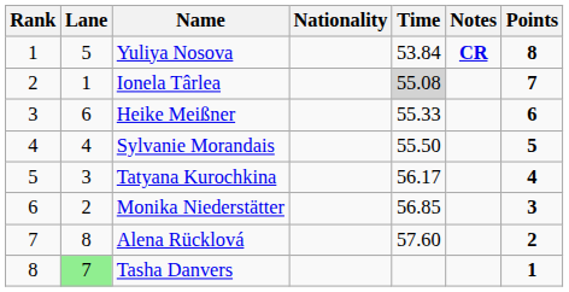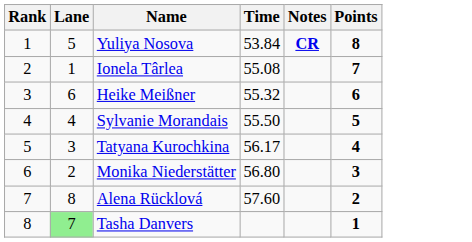 <table class="wikitable sortable" style="text-align:center">
 <tr>
 <th>Rank</th>
 <th>Lane</th>
 <th>Name</th>
-<th>Nationality</th>
 <th>Time</th>
 <th>Notes</th>
 <th>Points</th>
 </tr>
 <tr>
 <td>1</td>
 <td>5</td>
 <td align=left><a href='#'>Yuliya Nosova</a></td>
-<td align=left></td>
 <td>53.84</td>
 <td><strong><a href='#'>CR</a></strong></td>
 <td><strong>8</strong></td>
 </tr>
 <tr>
 <td>2</td>
 <td>1</td>
 <td align=left><a href='#'>Ionela Târlea</a></td>
-<td align=left></td>
-<td style="background: lightgrey;">55.08</td>
+<td>55.08</td>
 <td></td>
 <td><strong>7</strong></td>
 </tr>
 <tr>
 <td>3</td>
 <td>6</td>
 <td align=left><a href='#'>Heike Meißner</a></td>
-<td align=left></td>
-<td>55.33</td>
+<td>55.32</td>
 <td></td>
 <td><strong>6</strong></td>
 </tr>
 <tr>
 <td>4</td>
 <td>4</td>
 <td align=left><a href='#'>Sylvanie Morandais</a></td>
-<td align=left></td>
 <td>55.50</td>
 <td></td>
 <td><strong>5</strong></td>
 </tr>
 <tr>
 <td>5</td>
 <td>3</td>
 <td align=left><a href='#'>Tatyana Kurochkina</a></td>
-<td align=left></td>
 <td>56.17</td>
 <td></td>
 <td><strong>4</strong></td>
 </tr>
 <tr>
 <td>6</td>
 <td>2</td>
 <td align=left><a href='#'>Monika Niederstätter</a></td>
-<td align=left></td>
-<td>56.85</td>
+<td>56.80</td>
 <td></td>
 <td><strong>3</strong></td>
 </tr>
 <tr>
 <td>7</td>
 <td>8</td>
 <td align=left><a href='#'>Alena Rücklová</a></td>
-<td align=left></td>
 <td>57.60</td>
 <td></td>
 <td><strong>2</strong></td>
 </tr>
 <tr>
 <td>8</td>
 <td style="background: lightgreen;">7</td>
 <td align=left><a href='#'>Tasha Danvers</a></td>
-<td align=left></td>
 <td></td>
 <td></td>
 <td><strong>1</strong></td>
 </tr>
 </table>
